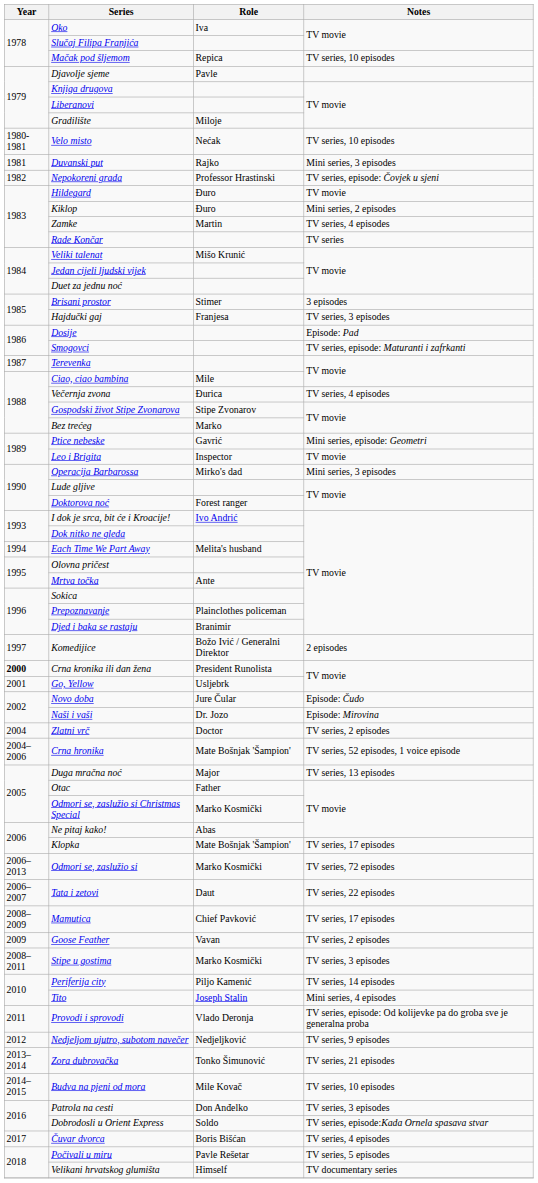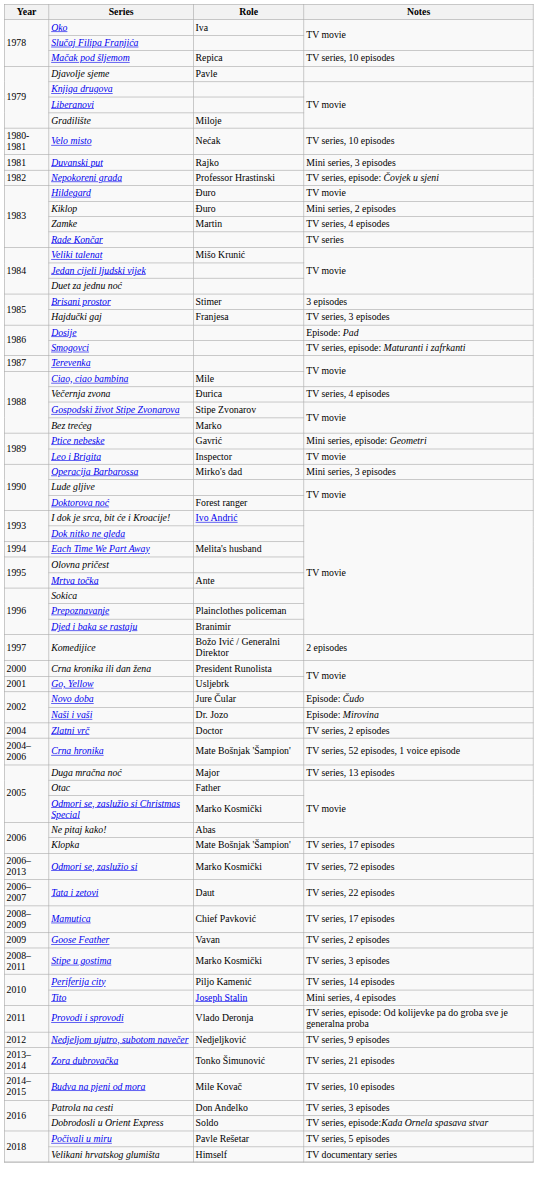 <table class="wikitable sortable">
 <tr>
 <th>Year</th>
 <th>Series</th>
 <th>Role</th>
 <th>Notes</th>
 </tr>
 <tr>
 <td rowspan=3>1978</td>
 <td><em><a href='#'>Oko</a></em></td>
 <td>Iva</td>
 <td rowspan=2>TV movie</td>
 </tr>
 <tr>
 <td><em><a href='#'>Slučaj Filipa Franjića</a></em></td>
 <td></td>
 </tr>
 <tr>
 <td><em><a href='#'>Mačak pod šljemom</a></em></td>
 <td>Repica</td>
 <td>TV series, 10 episodes</td>
 </tr>
 <tr>
 <td rowspan=4>1979</td>
 <td><em>Djavolje sjeme</em></td>
 <td>Pavle</td>
 <td></td>
 </tr>
 <tr>
 <td><em><a href='#'>Knjiga drugova</a></em></td>
 <td></td>
 <td rowspan=3>TV movie</td>
 </tr>
 <tr>
 <td><em><a href='#'>Liberanovi</a></em></td>
 <td></td>
 </tr>
 <tr>
 <td><em>Gradilište</em></td>
 <td>Miloje</td>
 </tr>
 <tr>
 <td>1980-1981</td>
 <td><em><a href='#'>Velo misto</a></em></td>
 <td>Nećak</td>
 <td>TV series, 10 episodes</td>
 </tr>
 <tr>
 <td>1981</td>
 <td><em><a href='#'>Duvanski put</a></em></td>
 <td>Rajko</td>
 <td>Mini series, 3 episodes</td>
 </tr>
 <tr>
 <td>1982</td>
 <td><em><a href='#'>Nepokoreni grada</a></em></td>
 <td>Professor Hrastinski</td>
 <td>TV series, episode: <em>Čovjek u sjeni</em></td>
 </tr>
 <tr>
 <td rowspan=4>1983</td>
 <td><em><a href='#'>Hildegard</a></em></td>
 <td>Đuro</td>
 <td>TV movie</td>
 </tr>
 <tr>
 <td><em>Kiklop</em></td>
 <td>Đuro</td>
 <td>Mini series, 2 episodes</td>
 </tr>
 <tr>
 <td><em>Zamke</em></td>
 <td>Martin</td>
 <td>TV series, 4 episodes</td>
 </tr>
 <tr>
 <td><em><a href='#'>Rade Končar</a></em></td>
 <td></td>
 <td>TV series</td>
 </tr>
 <tr>
 <td rowspan=3>1984</td>
 <td><em><a href='#'>Veliki talenat</a></em></td>
 <td>Mišo Krunić</td>
 <td rowspan=3>TV movie</td>
 </tr>
 <tr>
 <td><em><a href='#'>Jedan cijeli ljudski vijek</a></em></td>
 <td></td>
 </tr>
 <tr>
 <td><em>Duet za jednu noć</em></td>
 <td></td>
 </tr>
 <tr>
 <td rowspan=2>1985</td>
 <td><em><a href='#'>Brisani prostor</a></em></td>
 <td>Stimer</td>
 <td>3 episodes</td>
 </tr>
 <tr>
 <td><em>Hajdučki gaj</em></td>
 <td>Franjesa</td>
 <td>TV series, 3 episodes</td>
 </tr>
 <tr>
 <td rowspan=2>1986</td>
 <td><em><a href='#'>Dosije</a></em></td>
 <td></td>
 <td>Episode: <em>Pad</em></td>
 </tr>
 <tr>
 <td><em><a href='#'>Smogovci</a></em></td>
 <td></td>
 <td>TV series, episode: <em>Maturanti i zafrkanti</em></td>
 </tr>
 <tr>
 <td>1987</td>
 <td><em><a href='#'>Terevenka</a></em></td>
 <td></td>
 <td rowspan=2>TV movie</td>
 </tr>
 <tr>
 <td rowspan=4>1988</td>
 <td><em><a href='#'>Ciao, ciao bambina</a></em></td>
 <td>Mile</td>
 </tr>
 <tr>
 <td><em>Večernja zvona</em></td>
 <td>Đurica</td>
 <td>TV series, 4 episodes</td>
 </tr>
 <tr>
 <td><em><a href='#'>Gospodski život Stipe Zvonarova</a></em></td>
 <td>Stipe Zvonarov</td>
 <td rowspan=2>TV movie</td>
 </tr>
 <tr>
 <td><em>Bez trećeg</em></td>
 <td>Marko</td>
 </tr>
 <tr>
 <td rowspan=2>1989</td>
 <td><em><a href='#'>Ptice nebeske</a></em></td>
 <td>Gavrić</td>
 <td>Mini series, episode: <em>Geometri</em></td>
 </tr>
 <tr>
 <td><em><a href='#'>Leo i Brigita</a></em></td>
 <td>Inspector</td>
 <td>TV movie</td>
 </tr>
 <tr>
 <td rowspan=3>1990</td>
 <td><em><a href='#'>Operacija Barbarossa</a></em></td>
 <td>Mirko's dad</td>
 <td>Mini series, 3 episodes</td>
 </tr>
 <tr>
 <td><em>Lude gljive</em></td>
 <td></td>
 <td rowspan=2>TV movie</td>
 </tr>
 <tr>
 <td><em><a href='#'>Doktorova noć</a></em></td>
 <td>Forest ranger</td>
 </tr>
 <tr>
 <td rowspan=2>1993</td>
 <td><em>I dok je srca, bit će i Kroacije!</em></td>
 <td><a href='#'>Ivo Andrić</a></td>
 <td rowspan=8>TV movie</td>
 </tr>
 <tr>
 <td><em><a href='#'>Dok nitko ne gleda</a></em></td>
 <td></td>
 </tr>
 <tr>
 <td>1994</td>
 <td><em><a href='#'>Each Time We Part Away</a></em></td>
 <td>Melita's husband</td>
 </tr>
 <tr>
 <td rowspan=2>1995</td>
 <td><em>Olovna pričest</em></td>
 <td></td>
 </tr>
 <tr>
 <td><em><a href='#'>Mrtva točka</a></em></td>
 <td>Ante</td>
 </tr>
 <tr>
 <td rowspan=3>1996</td>
 <td><em>Sokica</em></td>
 <td></td>
 </tr>
 <tr>
 <td><em><a href='#'>Prepoznavanje</a></em></td>
 <td>Plainclothes policeman</td>
 </tr>
 <tr>
 <td><em><a href='#'>Djed i baka se rastaju</a></em></td>
 <td>Branimir</td>
 </tr>
 <tr>
 <td>1997</td>
 <td><em>Komedijice</em></td>
 <td>Božo Ivić / Generalni Direktor</td>
 <td>2 episodes</td>
 </tr>
 <tr>
-<td><strong>2000</strong></td>
+<td>2000</td>
 <td><em>Crna kronika ili dan žena</em></td>
 <td>President Runolista</td>
 <td rowspan=2>TV movie</td>
 </tr>
 <tr>
 <td>2001</td>
 <td><em><a href='#'>Go, Yellow</a></em></td>
 <td>Usljebrk</td>
 </tr>
 <tr>
 <td rowspan=2>2002</td>
 <td><em><a href='#'>Novo doba</a></em></td>
 <td>Jure Čular</td>
 <td>Episode: <em>Čudo</em></td>
 </tr>
 <tr>
 <td><em><a href='#'>Naši i vaši</a></em></td>
 <td>Dr. Jozo</td>
 <td>Episode: <em>Mirovina</em></td>
 </tr>
 <tr>
 <td>2004</td>
 <td><em><a href='#'>Zlatni vrč</a></em></td>
 <td>Doctor</td>
 <td>TV series, 2 episodes</td>
 </tr>
 <tr>
 <td>2004–2006</td>
 <td><em><a href='#'>Crna hronika</a></em></td>
 <td>Mate Bošnjak 'Šampion'</td>
 <td>TV series, 52 episodes, 1 voice episode</td>
 </tr>
 <tr>
 <td rowspan=3>2005</td>
 <td><em>Duga mračna noć</em></td>
 <td>Major</td>
 <td>TV series, 13 episodes</td>
 </tr>
 <tr>
 <td><em>Otac</em></td>
 <td>Father</td>
 <td rowspan=3>TV movie</td>
 </tr>
 <tr>
 <td><em><a href='#'>Odmori se, zaslužio si Christmas Special</a></em></td>
 <td>Marko Kosmički</td>
 </tr>
 <tr>
 <td rowspan=2>2006</td>
 <td><em>Ne pitaj kako! </em></td>
 <td>Abas</td>
 </tr>
 <tr>
 <td><em>Klopka</em></td>
 <td>Mate Bošnjak 'Šampion'</td>
 <td>TV series, 17 episodes</td>
 </tr>
 <tr>
 <td>2006–2013</td>
 <td><em><a href='#'>Odmori se, zaslužio si</a></em></td>
 <td>Marko Kosmički</td>
 <td>TV series, 72 episodes</td>
 </tr>
 <tr>
 <td>2006–2007</td>
 <td><em><a href='#'>Tata i zetovi</a></em></td>
 <td>Daut</td>
 <td>TV series, 22 episodes</td>
 </tr>
 <tr>
 <td>2008–2009</td>
 <td><em><a href='#'>Mamutica</a></em></td>
 <td>Chief Pavković</td>
 <td>TV series, 17 episodes</td>
 </tr>
 <tr>
 <td>2009</td>
 <td><em><a href='#'>Goose Feather</a></em></td>
 <td>Vavan</td>
 <td>TV series, 2 episodes</td>
 </tr>
 <tr>
 <td>2008–2011</td>
 <td><em><a href='#'>Stipe u gostima</a></em></td>
 <td>Marko Kosmički</td>
 <td>TV series, 3 episodes</td>
 </tr>
 <tr>
 <td rowspan=2>2010</td>
 <td><em><a href='#'>Periferija city</a></em></td>
 <td>Piljo Kamenić</td>
 <td>TV series, 14 episodes</td>
 </tr>
 <tr>
 <td><em><a href='#'>Tito</a></em></td>
 <td><a href='#'>Joseph Stalin</a></td>
 <td>Mini series, 4 episodes</td>
 </tr>
 <tr>
 <td>2011</td>
 <td><em><a href='#'>Provodi i sprovodi</a></em></td>
 <td>Vlado Deronja</td>
 <td>TV series, episode: Od kolijevke pa do groba sve je generalna proba</td>
 </tr>
 <tr>
 <td>2012</td>
 <td><em><a href='#'>Nedjeljom ujutro, subotom navečer</a></em></td>
 <td>Nedjeljković</td>
 <td>TV series, 9 episodes</td>
 </tr>
 <tr>
 <td>2013–2014</td>
 <td><em><a href='#'>Zora dubrovačka</a></em></td>
 <td>Tonko Šimunović</td>
 <td>TV series, 21 episodes</td>
 </tr>
 <tr>
 <td>2014–2015</td>
 <td><em><a href='#'>Budva na pjeni od mora</a></em></td>
 <td>Mile Kovač</td>
 <td>TV series, 10 episodes</td>
 </tr>
 <tr>
 <td rowspan=2>2016</td>
 <td><em>Patrola na cesti</em></td>
 <td>Don Anđelko</td>
 <td>TV series, 3 episodes</td>
 </tr>
 <tr>
 <td><em>Dobrodosli u Orient Express</em></td>
 <td>Soldo</td>
 <td>TV series, episode:<em>Kada Ornela spasava stvar</em></td>
 </tr>
 <tr>
-<td>2017</td>
-<td><em><a href='#'>Čuvar dvorca</a></em></td>
-<td>Boris Bišćan</td>
-<td>TV series, 4 episodes</td>
-</tr>
-<tr>
 <td rowspan=2>2018</td>
 <td><em><a href='#'>Počivali u miru</a></em></td>
 <td>Pavle Rešetar</td>
 <td>TV series, 5 episodes</td>
 </tr>
 <tr>
 <td><em>Velikani hrvatskog glumišta</em></td>
 <td>Himself</td>
 <td>TV documentary series</td>
 </tr>
 <tr>
 </tr>
 </table>
